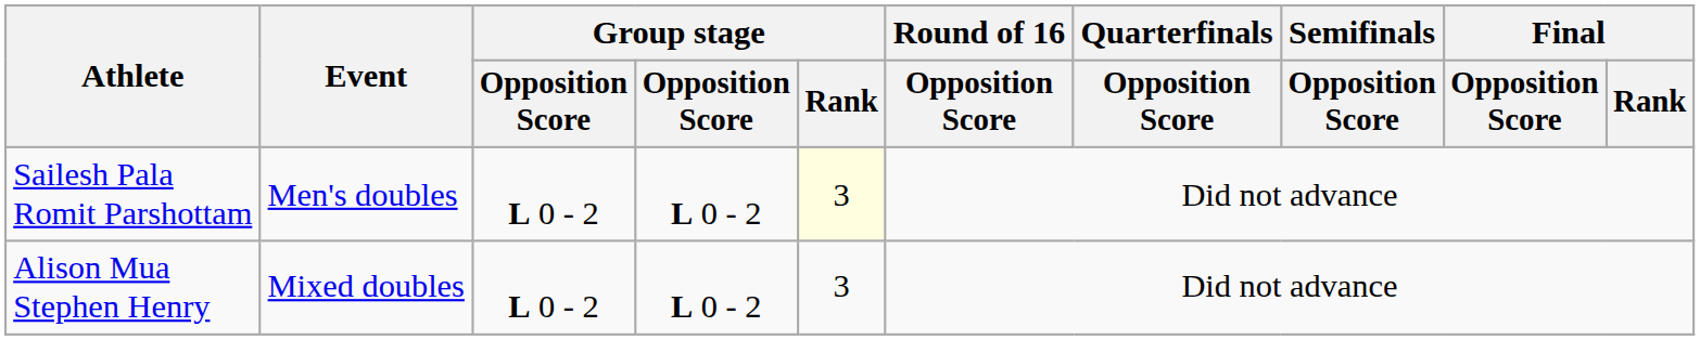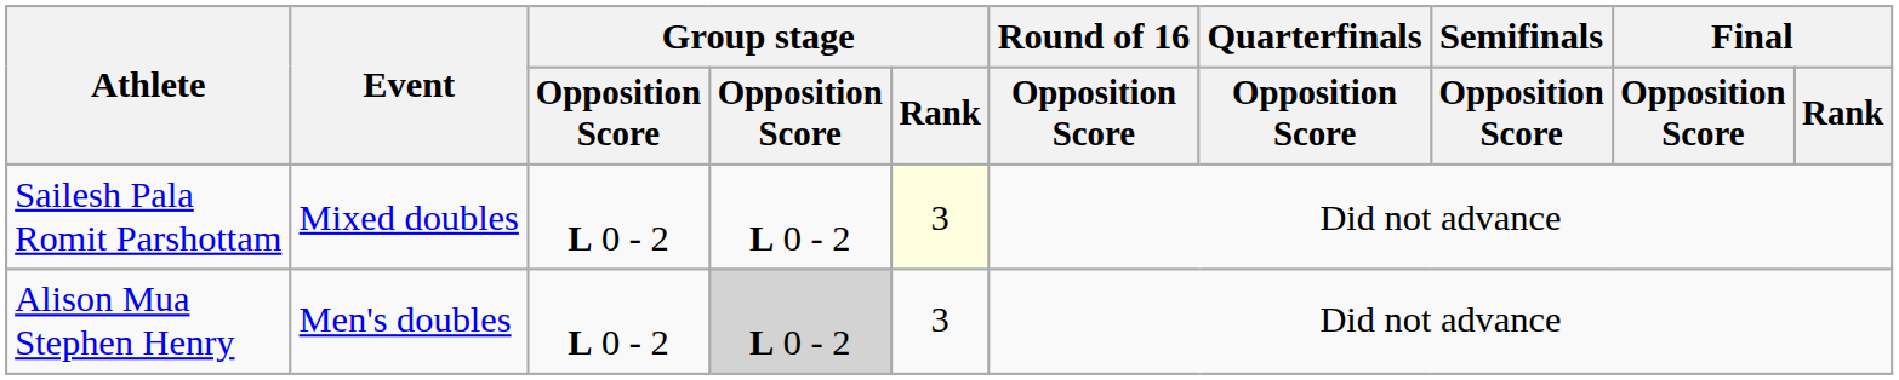 <table class=wikitable style="font-size:90%">
 <tr>
 <th rowspan=2>Athlete</th>
 <th rowspan=2>Event</th>
 <th colspan=3>Group stage</th>
 <th>Round of 16</th>
 <th>Quarterfinals</th>
 <th>Semifinals</th>
 <th colspan=2>Final</th>
 </tr>
 <tr style="font-size:95%">
 <th>Opposition<br>Score</th>
 <th>Opposition<br>Score</th>
 <th>Rank</th>
 <th>Opposition<br>Score</th>
 <th>Opposition<br>Score</th>
 <th>Opposition<br>Score</th>
 <th>Opposition<br>Score</th>
 <th>Rank</th>
 </tr>
 <tr align=center>
 <td align=left><a href='#'>Sailesh Pala</a><br><a href='#'>Romit Parshottam</a></td>
-<td align=left><a href='#'>Men's doubles</a></td>
+<td align=left><a href='#'>Mixed doubles</a></td>
 <td><br><strong>L</strong> 0 - 2</td>
 <td><br><strong>L</strong> 0 - 2</td>
 <td style="background: lightyellow;">3</td>
 <td colspan=5>Did not advance</td>
 </tr>
 <tr align=center>
 <td align=left><a href='#'>Alison Mua</a><br><a href='#'>Stephen Henry</a></td>
-<td align=left><a href='#'>Mixed doubles</a></td>
+<td align=left><a href='#'>Men's doubles</a></td>
 <td><br><strong>L</strong> 0 - 2</td>
-<td><br><strong>L</strong> 0 - 2</td>
+<td style="background: lightgrey;"><br><strong>L</strong> 0 - 2</td>
 <td>3</td>
 <td colspan=5>Did not advance</td>
 </tr>
 </table>
